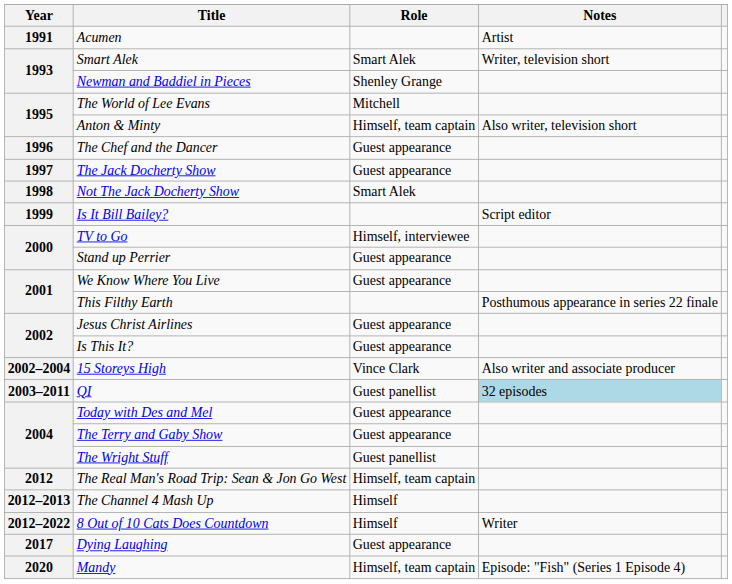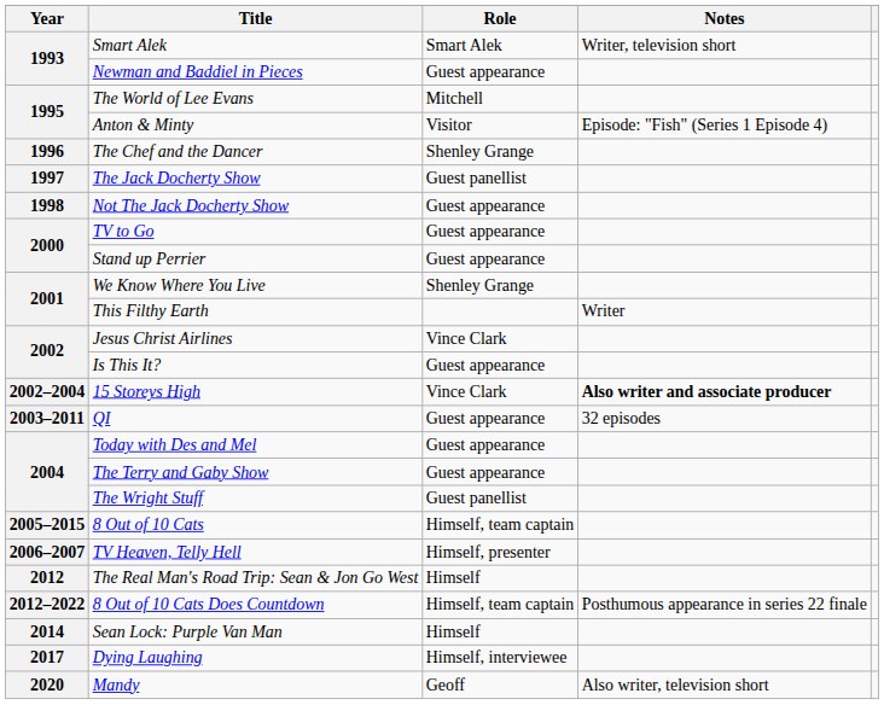 <table class="wikitable";>
 <tr>
 </tr>
 <tr style="text-align:center;">
 <th scope=col>Year</th>
 <th scope=col>Title</th>
 <th scope=col>Role</th>
 <th scope=col>Notes</th>
 <th scope=col></th>
 </tr>
 <tr>
-<th scope="row">1991</th>
-<td><em>Acumen</em></td>
-<td></td>
-<td>Artist</td>
-<td></td>
-</tr>
-<tr>
 <th scope="row" rowspan="2">1993</th>
 <td><em>Smart Alek</em></td>
 <td>Smart Alek</td>
 <td>Writer, television short</td>
 <td></td>
 </tr>
 <tr>
 <td><em><a href='#'>Newman and Baddiel in Pieces</a></em></td>
-<td>Shenley Grange</td>
+<td>Guest appearance</td>
 <td></td>
 <td></td>
 </tr>
 <tr>
 <th scope="row" rowspan="2">1995</th>
 <td><em>The World of Lee Evans</em></td>
 <td>Mitchell</td>
 <td></td>
 <td></td>
 </tr>
 <tr>
 <td><em>Anton & Minty</em></td>
-<td>Himself, team captain</td>
-<td>Also writer, television short</td>
+<td>Visitor</td>
+<td>Episode: "Fish" (Series 1 Episode 4)</td>
 <td></td>
 </tr>
 <tr>
 <th scope="row">1996</th>
 <td><em>The Chef and the Dancer</em></td>
-<td>Guest appearance</td>
+<td>Shenley Grange</td>
 <td></td>
 <td></td>
 </tr>
 <tr>
 <th scope="row">1997</th>
 <td><em><a href='#'>The Jack Docherty Show</a></em></td>
-<td>Guest appearance</td>
+<td>Guest panellist</td>
 <td></td>
 <td></td>
 </tr>
 <tr>
 <th scope="row">1998</th>
 <td><em><a href='#'>Not The Jack Docherty Show</a></em></td>
-<td>Smart Alek</td>
+<td>Guest appearance</td>
 <td></td>
-<td></td>
-</tr>
-<tr>
-<th scope="row">1999</th>
-<td><em><a href='#'>Is It Bill Bailey?</a></em></td>
-<td></td>
-<td>Script editor</td>
 <td></td>
 </tr>
 <tr>
 <th scope="row" rowspan="2">2000</th>
 <td><em><a href='#'>TV to Go</a></em></td>
-<td>Himself, interviewee</td>
+<td>Guest appearance</td>
 <td></td>
 <td></td>
 </tr>
 <tr>
 <td><em>Stand up Perrier</em></td>
 <td>Guest appearance</td>
 <td></td>
 <td></td>
 </tr>
 <tr>
 <th scope="row" rowspan="2">2001</th>
 <td><em>We Know Where You Live</em></td>
-<td>Guest appearance</td>
+<td>Shenley Grange</td>
 <td></td>
 <td></td>
 </tr>
 <tr>
 <td><em>This Filthy Earth</em></td>
 <td></td>
-<td>Posthumous appearance in series 22 finale</td>
+<td>Writer</td>
 <td></td>
 </tr>
 <tr>
 <th scope="row" rowspan="2">2002</th>
 <td><em>Jesus Christ Airlines</em></td>
-<td>Guest appearance</td>
+<td>Vince Clark</td>
 <td></td>
 <td></td>
 </tr>
 <tr>
 <td><em>Is This It?</em></td>
 <td>Guest appearance</td>
 <td></td>
 <td></td>
 </tr>
 <tr>
 <th scope="row">2002–2004</th>
 <td><em><a href='#'>15 Storeys High</a></em></td>
 <td>Vince Clark</td>
-<td>Also writer and associate producer</td>
+<td><strong>Also writer and associate producer</strong></td>
 <td></td>
 </tr>
 <tr>
 <th scope="row">2003–2011</th>
 <td><em><a href='#'>QI</a></em></td>
-<td>Guest panellist</td>
-<td style="background: lightblue;">32 episodes</td>
+<td>Guest appearance</td>
+<td>32 episodes</td>
 <td></td>
 </tr>
 <tr>
 <th scope="row" rowspan="3">2004</th>
 <td><em><a href='#'>Today with Des and Mel</a></em></td>
 <td>Guest appearance</td>
 <td></td>
 <td></td>
 </tr>
 <tr>
 <td><em><a href='#'>The Terry and Gaby Show</a></em></td>
 <td>Guest appearance</td>
 <td></td>
 <td></td>
 </tr>
 <tr>
 <td><em><a href='#'>The Wright Stuff</a></em></td>
 <td>Guest panellist</td>
 <td></td>
 <td></td>
 </tr>
 <tr>
-<th scope="row">2012</th>
-<td><em>The Real Man's Road Trip: Sean & Jon Go West</em></td>
+<th scope="row">2005–2015</th>
+<td><em><a href='#'>8 Out of 10 Cats</a></em></td>
 <td>Himself, team captain</td>
 <td></td>
 <td></td>
 </tr>
 <tr>
-<th scope="row">2012–2013</th>
-<td><em>The Channel 4 Mash Up</em></td>
+<th scope="row">2006–2007</th>
+<td><em><a href='#'>TV Heaven, Telly Hell</a></em></td>
+<td>Himself, presenter</td>
+<td></td>
+<td></td>
+</tr>
+<tr>
+<th scope="row">2012</th>
+<td><em>The Real Man's Road Trip: Sean & Jon Go West</em></td>
 <td>Himself</td>
 <td></td>
 <td></td>
 </tr>
 <tr>
 <th scope="row">2012–2022</th>
 <td><em><a href='#'>8 Out of 10 Cats Does Countdown</a></em></td>
+<td>Himself, team captain</td>
+<td>Posthumous appearance in series 22 finale</td>
+<td></td>
+</tr>
+<tr>
+<th scope="row">2014</th>
+<td><em>Sean Lock: Purple Van Man</em></td>
 <td>Himself</td>
-<td>Writer</td>
+<td></td>
 <td></td>
 </tr>
 <tr>
 <th scope="row">2017</th>
 <td><em><a href='#'>Dying Laughing</a></em></td>
-<td>Guest appearance</td>
+<td>Himself, interviewee</td>
 <td></td>
 <td></td>
 </tr>
 <tr>
 <th scope="row">2020</th>
 <td><em><a href='#'>Mandy</a></em></td>
-<td>Himself, team captain</td>
-<td>Episode: "Fish" (Series 1 Episode 4)</td>
+<td>Geoff</td>
+<td>Also writer, television short</td>
 <td></td>
 </tr>
 </table>
